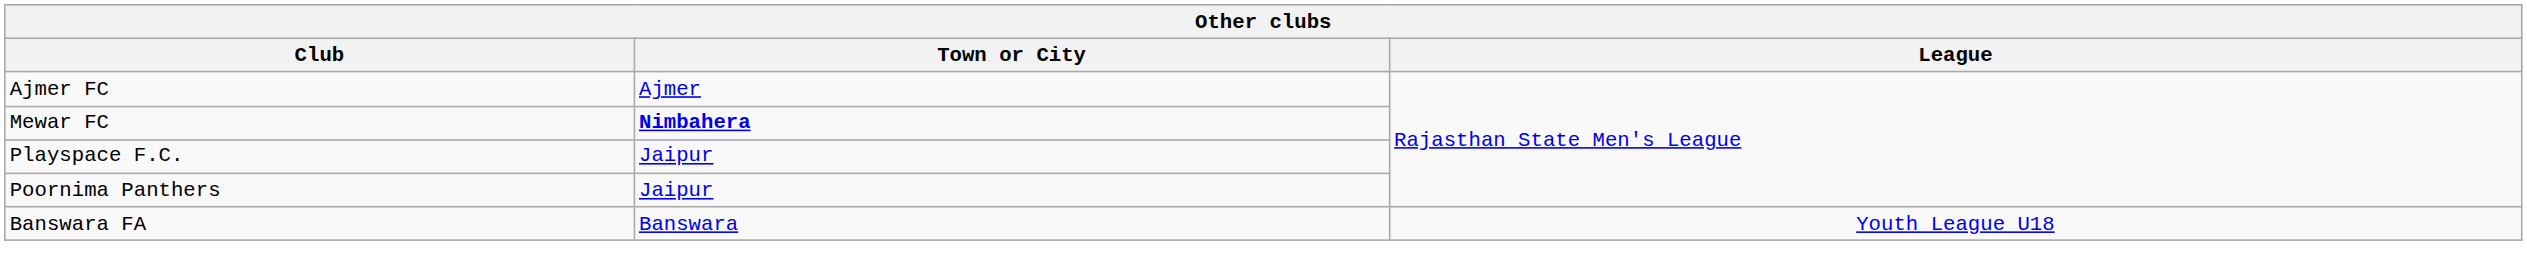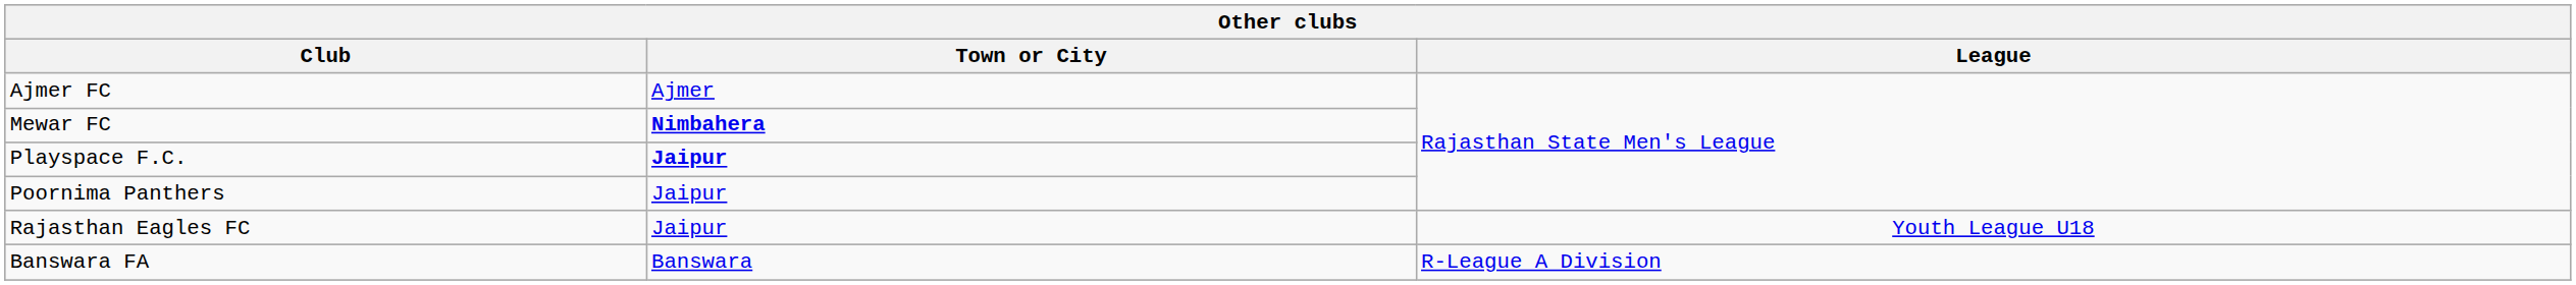 <table class="wikitable sortable" width="100%">
 <tr>
 <th colspan="3">Other clubs</th>
 </tr>
 <tr>
 <th !width="25%">Club</th>
 <th width="30%">Town or City</th>
 <th width="45%">League</th>
 </tr>
 <tr>
 <td>Ajmer FC</td>
 <td><a href='#'>Ajmer</a></td>
 <td rowspan="4"><a href='#'>Rajasthan State Men's League</a></td>
 </tr>
 <tr>
 <td>Mewar FC</td>
 <td><strong><a href='#'>Nimbahera</a></strong></td>
 </tr>
 <tr>
 <td>Playspace F.C.</td>
-<td><a href='#'>Jaipur</a></td>
+<td><strong><a href='#'>Jaipur</a></strong></td>
 </tr>
 <tr>
 <td>Poornima Panthers</td>
 <td><a href='#'>Jaipur</a></td>
 </tr>
 <tr>
+<td>Rajasthan Eagles FC</td>
+<td><a href='#'>Jaipur</a></td>
+<td align="center"><a href='#'>Youth League U18</a></td>
+</tr>
+<tr>
 <td>Banswara FA</td>
 <td><a href='#'>Banswara</a></td>
-<td align="center"><a href='#'>Youth League U18</a></td>
+<td><a href='#'>R-League A Division</a></td>
 </tr>
 </table>
